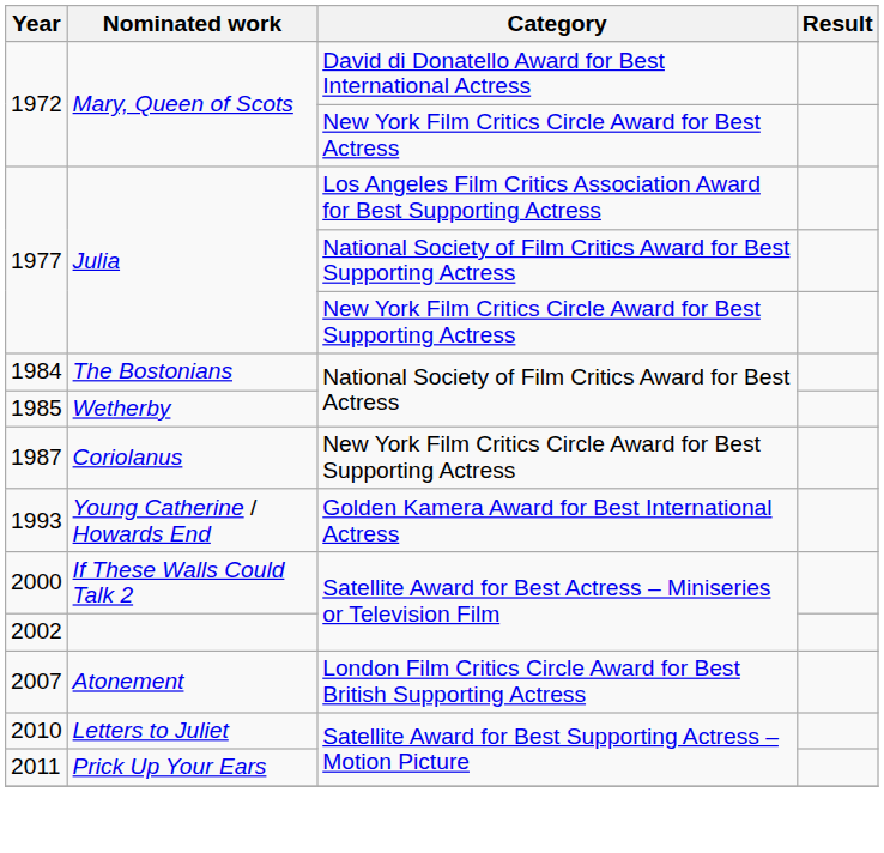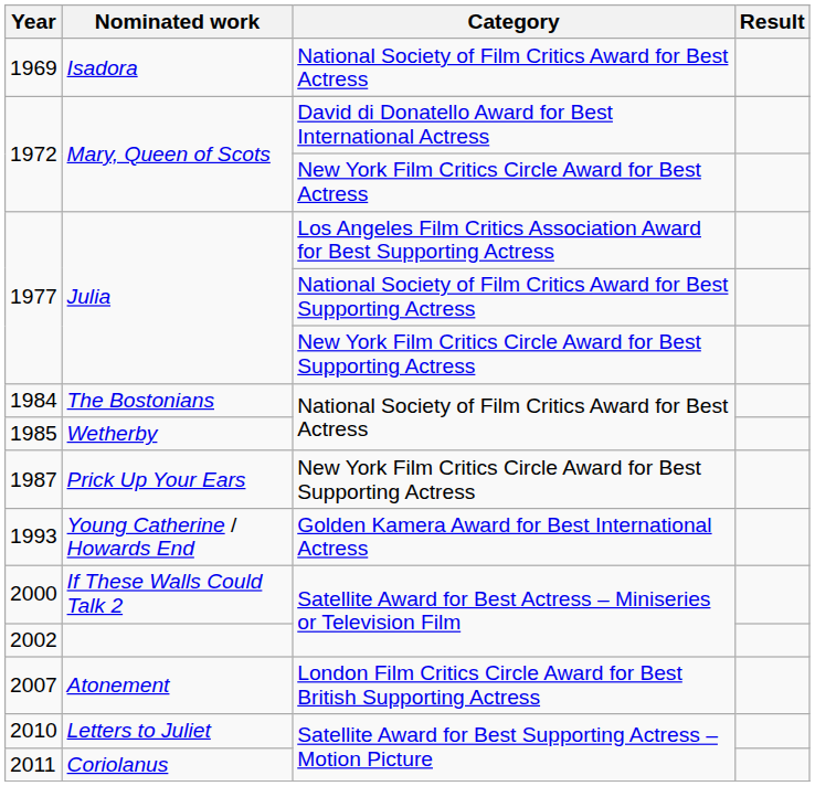 <table class="wikitable">
 <tr>
 <th>Year</th>
 <th>Nominated work</th>
 <th>Category</th>
 <th>Result</th>
+</tr>
+<tr>
+<td>1969</td>
+<td><em><a href='#'>Isadora</a></em></td>
+<td><a href='#'>National Society of Film Critics Award for Best Actress</a></td>
+<td></td>
 </tr>
 <tr>
 <td rowspan=3>1972</td>
 <td rowspan=3><em><a href='#'>Mary, Queen of Scots</a></em></td>
 </tr>
 <tr>
 <td><a href='#'>David di Donatello Award for Best International Actress</a></td>
 <td></td>
 </tr>
 <tr>
 <td><a href='#'>New York Film Critics Circle Award for Best Actress</a></td>
 <td></td>
 </tr>
 <tr>
 <td Rowspan=3>1977</td>
 <td Rowspan=3><em><a href='#'>Julia</a></em></td>
 <td><a href='#'>Los Angeles Film Critics Association Award for Best Supporting Actress</a></td>
 <td></td>
 </tr>
 <tr>
 <td><a href='#'>National Society of Film Critics Award for Best Supporting Actress</a></td>
 <td></td>
 </tr>
 <tr>
 <td><a href='#'>New York Film Critics Circle Award for Best Supporting Actress</a></td>
 <td></td>
 </tr>
 <tr>
 <td>1984</td>
 <td><em><a href='#'>The Bostonians</a></em></td>
 <td rowspan=2>National Society of Film Critics Award for Best Actress</td>
 <td></td>
 </tr>
 <tr>
 <td>1985</td>
 <td><em><a href='#'>Wetherby</a></em></td>
 <td></td>
 </tr>
 <tr>
 <td>1987</td>
-<td><em><a href='#'>Coriolanus</a></em></td>
+<td><em><a href='#'>Prick Up Your Ears</a></em></td>
 <td>New York Film Critics Circle Award for Best Supporting Actress</td>
 <td></td>
 </tr>
 <tr>
 <td>1993</td>
 <td><em><a href='#'>Young Catherine</a></em> / <em><a href='#'>Howards End</a></em></td>
 <td><a href='#'>Golden Kamera Award for Best International Actress</a></td>
 <td></td>
 </tr>
 <tr>
 <td>2000</td>
 <td><em><a href='#'>If These Walls Could Talk 2</a></em></td>
 <td rowspan=2><a href='#'>Satellite Award for Best Actress – Miniseries or Television Film</a></td>
 <td></td>
 </tr>
 <tr>
 <td>2002</td>
 <td><em></em></td>
 <td></td>
 </tr>
 <tr>
 <td>2007</td>
 <td><em><a href='#'>Atonement</a></em></td>
 <td><a href='#'>London Film Critics Circle Award for Best British Supporting Actress</a></td>
 <td></td>
 </tr>
 <tr>
 <td>2010</td>
 <td><em><a href='#'>Letters to Juliet</a></em></td>
 <td rowspan=2><a href='#'>Satellite Award for Best Supporting Actress – Motion Picture</a></td>
 <td></td>
 </tr>
 <tr>
 <td>2011</td>
-<td><em><a href='#'>Prick Up Your Ears</a></em></td>
+<td><em><a href='#'>Coriolanus</a></em></td>
 <td></td>
 </tr>
 <tr>
 </tr>
 </table>
